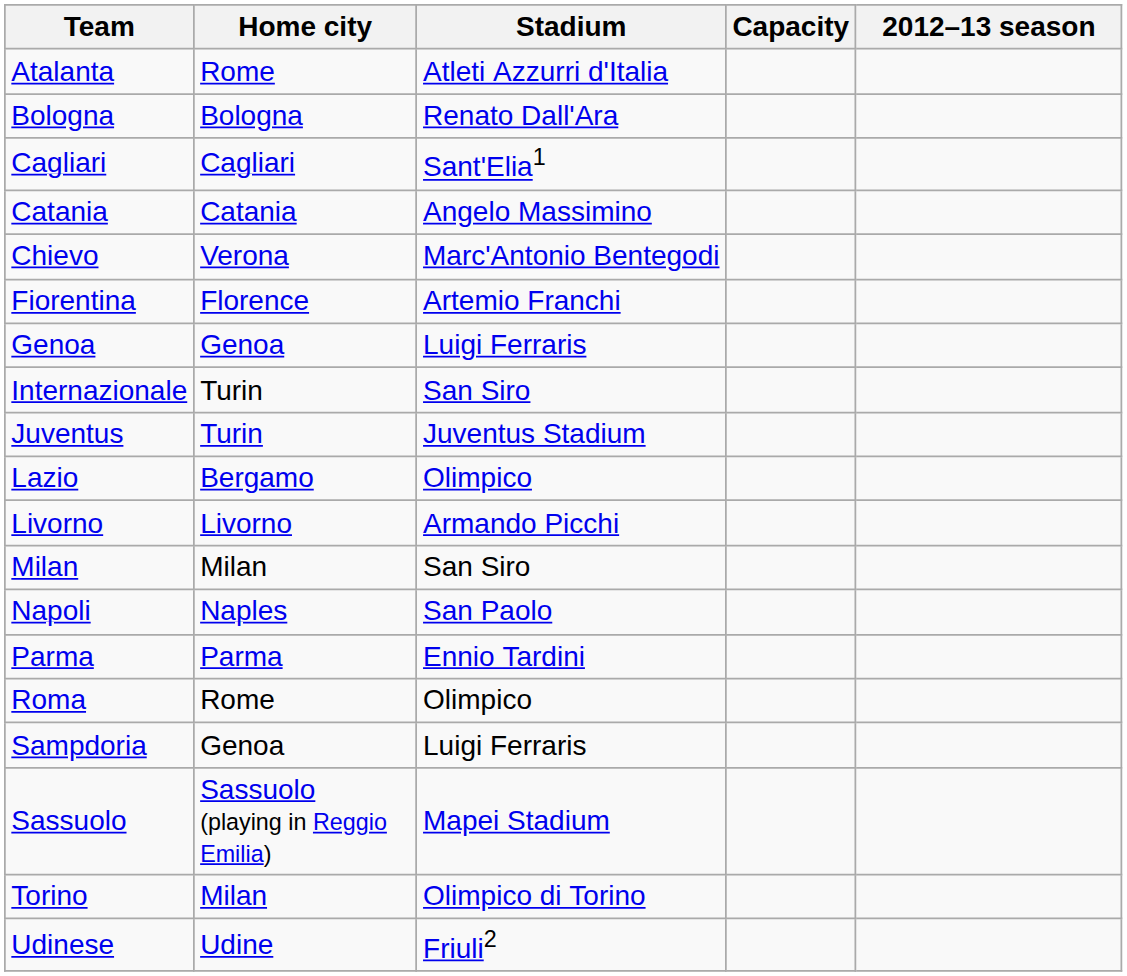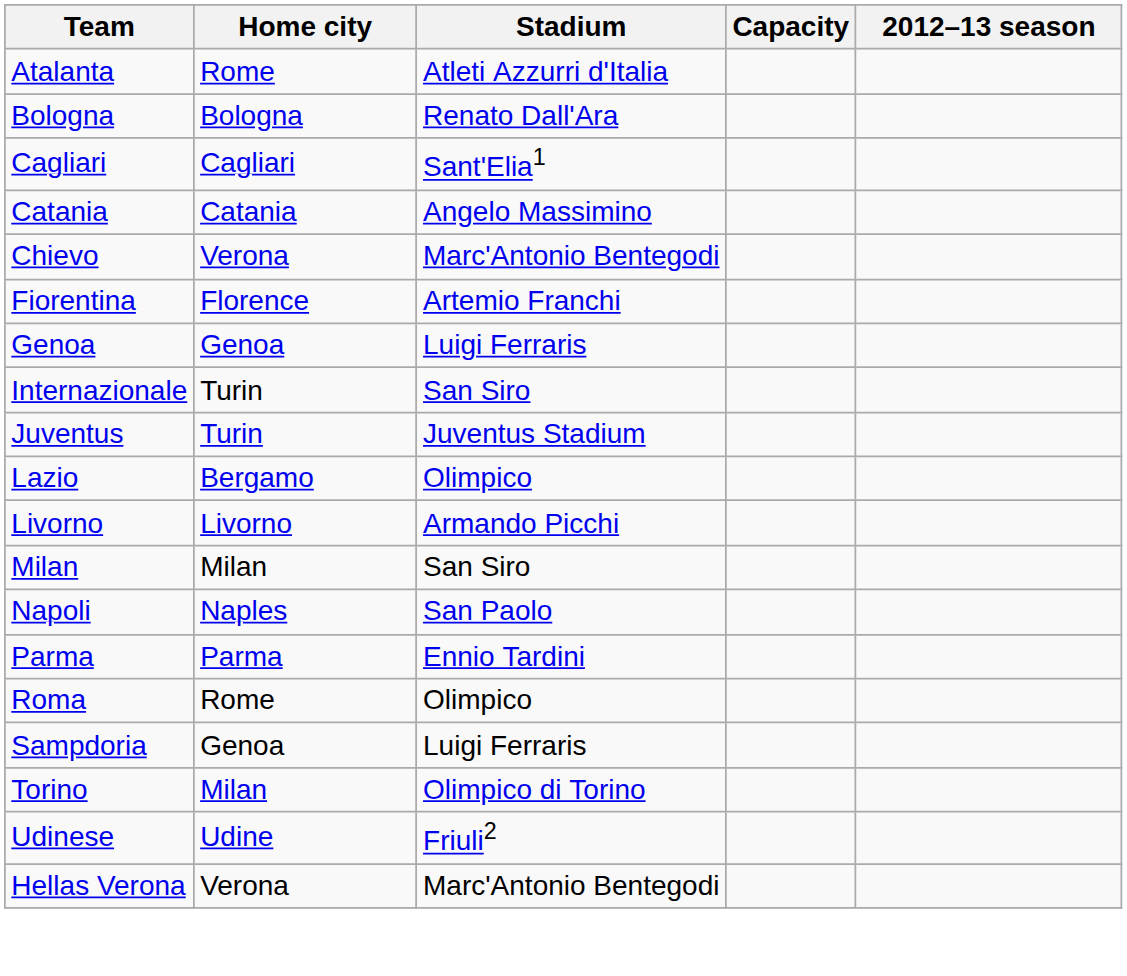 <table class="wikitable sortable">
 <tr>
 <th width="90px">Team</th>
 <th width="120px">Home city</th>
 <th width="100px">Stadium</th>
 <th>Capacity</th>
 <th width="145px">2012–13 season</th>
 </tr>
 <tr>
 <td><a href='#'>Atalanta</a></td>
 <td><a href='#'>Rome</a></td>
 <td><a href='#'>Atleti Azzurri d'Italia</a></td>
 <td align="center"></td>
 <td></td>
 </tr>
 <tr>
 <td><a href='#'>Bologna</a></td>
 <td><a href='#'>Bologna</a></td>
 <td><a href='#'>Renato Dall'Ara</a></td>
 <td align="center"></td>
 <td></td>
 </tr>
 <tr>
 <td><a href='#'>Cagliari</a></td>
 <td><a href='#'>Cagliari</a></td>
 <td><a href='#'>Sant'Elia</a><sup>1</sup></td>
 <td align="center"></td>
 <td></td>
 </tr>
 <tr>
 <td><a href='#'>Catania</a></td>
 <td><a href='#'>Catania</a></td>
 <td><a href='#'>Angelo Massimino</a></td>
 <td align="center"></td>
 <td></td>
 </tr>
 <tr>
 <td><a href='#'>Chievo</a></td>
 <td><a href='#'>Verona</a></td>
 <td><a href='#'>Marc'Antonio Bentegodi</a></td>
 <td align="center"></td>
 <td></td>
 </tr>
 <tr>
 <td><a href='#'>Fiorentina</a></td>
 <td><a href='#'>Florence</a></td>
 <td><a href='#'>Artemio Franchi</a></td>
 <td align="center"></td>
 <td></td>
 </tr>
 <tr>
 <td><a href='#'>Genoa</a></td>
 <td><a href='#'>Genoa</a></td>
 <td><a href='#'>Luigi Ferraris</a></td>
 <td align="center"></td>
 <td></td>
 </tr>
 <tr>
 <td><a href='#'>Internazionale</a></td>
 <td>Turin</td>
 <td><a href='#'>San Siro</a></td>
 <td align="center"></td>
 <td></td>
 </tr>
 <tr>
 <td><a href='#'>Juventus</a></td>
 <td><a href='#'>Turin</a></td>
 <td><a href='#'>Juventus Stadium</a></td>
 <td align="center"></td>
 <td></td>
 </tr>
 <tr>
 <td><a href='#'>Lazio</a></td>
 <td><a href='#'>Bergamo</a></td>
 <td><a href='#'>Olimpico</a></td>
 <td align="center"></td>
 <td></td>
 </tr>
 <tr>
 <td><a href='#'>Livorno</a></td>
 <td><a href='#'>Livorno</a></td>
 <td><a href='#'>Armando Picchi</a></td>
 <td align="center"></td>
 <td></td>
 </tr>
 <tr>
 <td><a href='#'>Milan</a></td>
 <td>Milan</td>
 <td>San Siro</td>
 <td align="center"></td>
 <td></td>
 </tr>
 <tr>
 <td><a href='#'>Napoli</a></td>
 <td><a href='#'>Naples</a></td>
 <td><a href='#'>San Paolo</a></td>
 <td align="center"></td>
 <td></td>
 </tr>
 <tr>
 <td><a href='#'>Parma</a></td>
 <td><a href='#'>Parma</a></td>
 <td><a href='#'>Ennio Tardini</a></td>
 <td align="center"></td>
 <td></td>
 </tr>
 <tr>
 <td><a href='#'>Roma</a></td>
 <td>Rome</td>
 <td>Olimpico</td>
 <td align="center"></td>
 <td></td>
 </tr>
 <tr>
 <td><a href='#'>Sampdoria</a></td>
 <td>Genoa</td>
 <td>Luigi Ferraris</td>
 <td align="center"></td>
 <td></td>
 </tr>
 <tr>
-<td><a href='#'>Sassuolo</a></td>
-<td><a href='#'>Sassuolo</a><br><small>(playing in <a href='#'>Reggio Emilia</a>)</small></td>
-<td><a href='#'>Mapei Stadium</a></td>
-<td align="center"></td>
-<td></td>
-</tr>
-<tr>
 <td><a href='#'>Torino</a></td>
 <td><a href='#'>Milan</a></td>
 <td><a href='#'>Olimpico di Torino</a></td>
 <td align="center"></td>
 <td></td>
 </tr>
 <tr>
 <td><a href='#'>Udinese</a></td>
 <td><a href='#'>Udine</a></td>
 <td><a href='#'>Friuli</a><sup>2</sup></td>
 <td align="center"></td>
 <td></td>
 </tr>
+<tr>
+<td><a href='#'>Hellas Verona</a></td>
+<td>Verona</td>
+<td>Marc'Antonio Bentegodi</td>
+<td align="center"></td>
+<td></td>
+</tr>
 </table>
